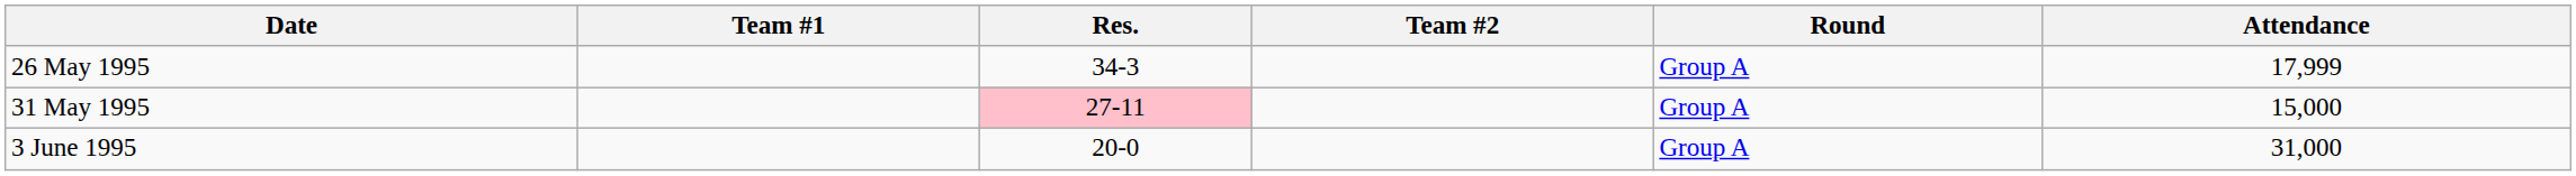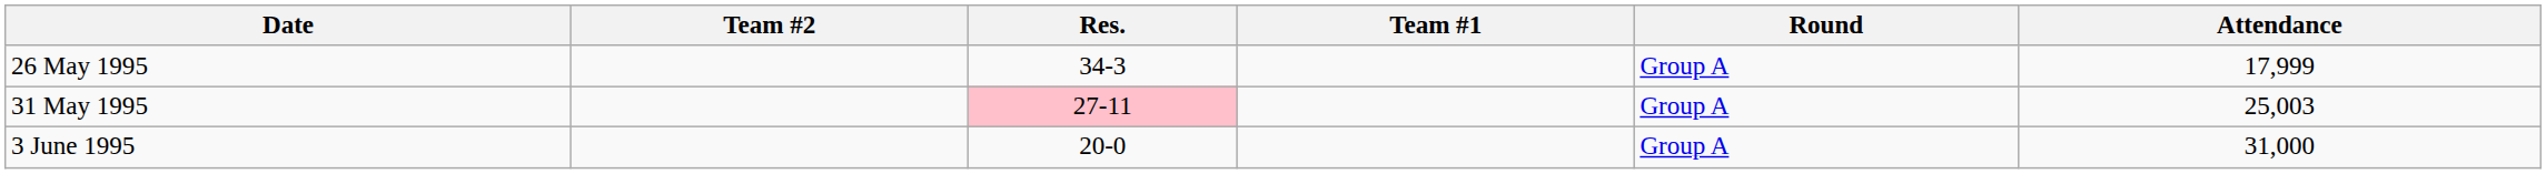 <table class="wikitable" style="text-align: left;" width="100%">
 <tr>
 <th>Date</th>
+<th>Team #2</th>
+<th>Res.</th>
 <th>Team #1</th>
-<th>Res.</th>
-<th>Team #2</th>
 <th>Round</th>
 <th>Attendance</th>
 </tr>
 <tr>
 <td>26 May 1995</td>
 <td></td>
 <td style="text-align:center;">34-3</td>
 <td></td>
 <td><a href='#'>Group A</a></td>
 <td style="text-align:center;">17,999</td>
 </tr>
 <tr>
 <td>31 May 1995</td>
 <td></td>
 <td style="background: pink; text-align:center;">27-11</td>
 <td></td>
 <td><a href='#'>Group A</a></td>
-<td style="text-align:center;">15,000</td>
+<td style="text-align:center;">25,003</td>
 </tr>
 <tr>
 <td>3 June 1995</td>
 <td></td>
 <td style="text-align:center;">20-0</td>
 <td></td>
 <td><a href='#'>Group A</a></td>
 <td style="text-align:center;">31,000</td>
 </tr>
 </table>
